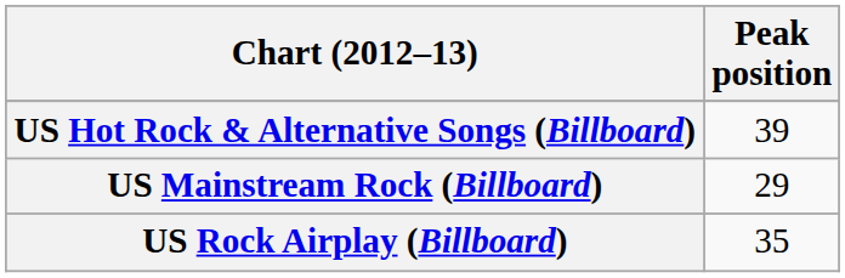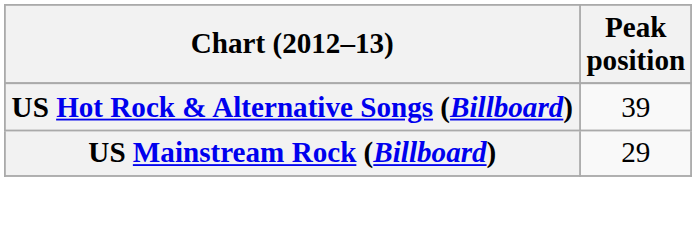 <table class="wikitable sortable plainrowheaders" style="text-align:center">
 <tr>
 <th scope="col">Chart (2012–13)</th>
 <th scope="col">Peak<br>position</th>
 </tr>
 <tr>
 </tr>
 <tr>
 <th scope="row">US <a href='#'>Hot Rock & Alternative Songs</a> (<a href='#'><em>Billboard</em></a>)</th>
 <td style="text-align:center;">39</td>
 </tr>
 <tr>
 <th scope="row">US <a href='#'>Mainstream Rock</a> (<a href='#'><em>Billboard</em></a>)</th>
 <td align="center">29</td>
 </tr>
-<tr>
-<th scope="row">US <a href='#'>Rock Airplay</a> (<a href='#'><em>Billboard</em></a>)</th>
-<td align="center">35</td>
-</tr>
 </table>
